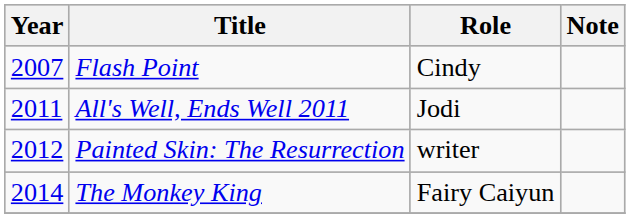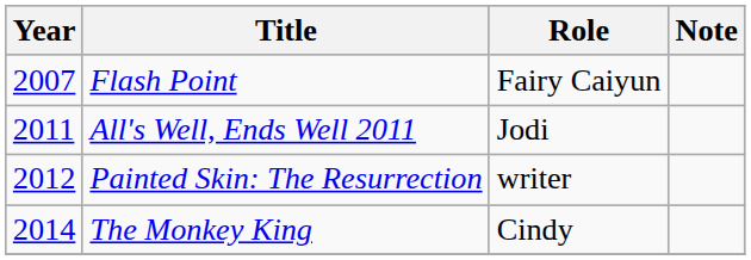 <table class="wikitable sortable">
 <tr>
 <th>Year</th>
 <th>Title</th>
 <th>Role</th>
 <th>Note</th>
 </tr>
 <tr>
 <td><a href='#'>2007</a></td>
 <td><em><a href='#'>Flash Point</a></em></td>
-<td>Cindy</td>
+<td>Fairy Caiyun</td>
 <td></td>
 </tr>
 <tr>
 <td><a href='#'>2011</a></td>
 <td><em><a href='#'>All's Well, Ends Well 2011</a></em></td>
 <td>Jodi</td>
 <td></td>
 </tr>
 <tr>
 <td><a href='#'>2012</a></td>
 <td><em><a href='#'>Painted Skin: The Resurrection</a></em></td>
 <td>writer</td>
 <td></td>
 </tr>
 <tr>
 <td><a href='#'>2014</a></td>
 <td><em><a href='#'>The Monkey King</a></em></td>
-<td>Fairy Caiyun</td>
+<td>Cindy</td>
 <td></td>
 </tr>
 <tr>
 </tr>
 </table>
